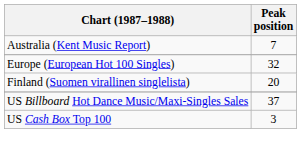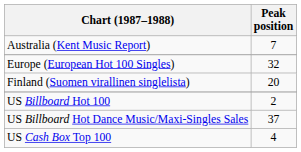 <table class="wikitable sortable">
 <tr>
 <th>Chart (1987–1988)</th>
 <th>Peak<br>position</th>
 </tr>
 <tr>
 <td>Australia (<a href='#'>Kent Music Report</a>)</td>
 <td align="center">7</td>
 </tr>
 <tr>
 </tr>
 <tr>
 </tr>
 <tr>
 <td>Europe (<a href='#'>European Hot 100 Singles</a>)</td>
 <td align="center">32</td>
 </tr>
 <tr>
 <td>Finland (<a href='#'>Suomen virallinen singlelista</a>)</td>
 <td align="center">20</td>
 </tr>
 <tr>
 </tr>
 <tr>
 </tr>
 <tr>
 </tr>
 <tr>
 </tr>
 <tr>
 </tr>
 <tr>
+<td>US  <a href='#'><em>Billboard</em> Hot 100</a></td>
+<td style="text-align:center;">2</td>
+</tr>
+<tr>
 <td>US <em>Billboard</em> <a href='#'>Hot Dance Music/Maxi-Singles Sales</a></td>
 <td style="text-align:center;">37</td>
 </tr>
 <tr>
 <td>US <a href='#'><em>Cash Box</em> Top 100</a></td>
-<td style="text-align:center;">3</td>
+<td style="text-align:center;">4</td>
 </tr>
 </table>
